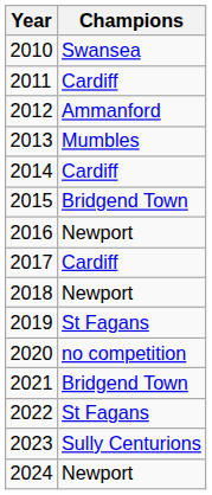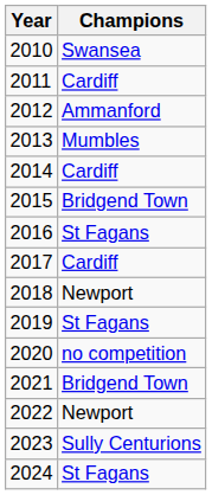 <table class="wikitable" style="font-size:85%">
 <tr>
 <th>Year</th>
 <th>Champions</th>
 </tr>
 <tr>
 <td>2010</td>
 <td><a href='#'>Swansea</a></td>
 </tr>
 <tr>
 <td>2011</td>
 <td><a href='#'>Cardiff</a></td>
 </tr>
 <tr>
 <td>2012</td>
 <td><a href='#'>Ammanford</a></td>
 </tr>
 <tr>
 <td>2013</td>
 <td><a href='#'>Mumbles</a></td>
 </tr>
 <tr>
 <td>2014</td>
 <td><a href='#'>Cardiff</a></td>
 </tr>
 <tr>
 <td>2015</td>
 <td><a href='#'>Bridgend Town</a></td>
 </tr>
 <tr>
 <td>2016</td>
-<td>Newport</td>
+<td><a href='#'>St Fagans</a></td>
 </tr>
 <tr>
 <td>2017</td>
 <td><a href='#'>Cardiff</a></td>
 </tr>
 <tr>
 <td>2018</td>
 <td>Newport</td>
 </tr>
 <tr>
 <td>2019</td>
 <td><a href='#'>St Fagans</a></td>
 </tr>
 <tr>
 <td>2020</td>
 <td><a href='#'>no competition</a></td>
 </tr>
 <tr>
 <td>2021</td>
 <td><a href='#'>Bridgend Town</a></td>
 </tr>
 <tr>
 <td>2022</td>
-<td><a href='#'>St Fagans</a></td>
+<td>Newport</td>
 </tr>
 <tr>
 <td>2023</td>
 <td><a href='#'>Sully Centurions</a></td>
 </tr>
 <tr>
 <td>2024</td>
-<td>Newport</td>
+<td><a href='#'>St Fagans</a></td>
 </tr>
 </table>
